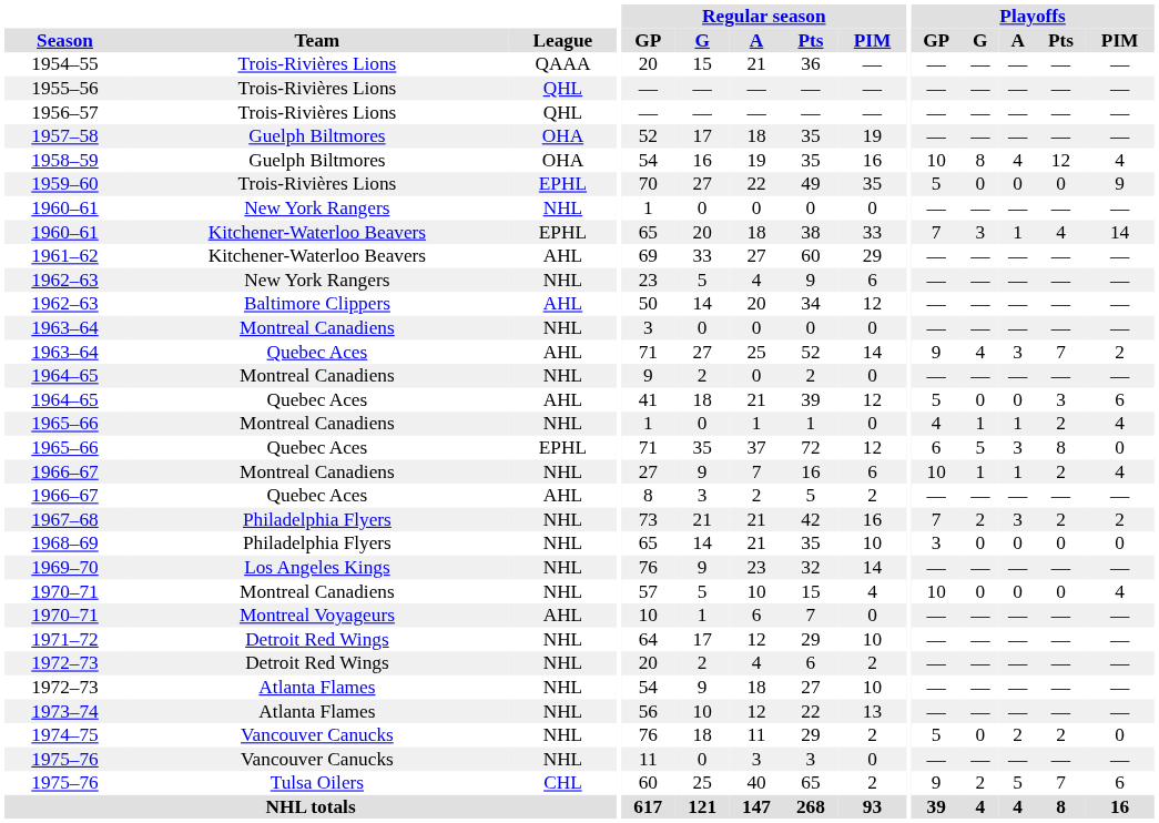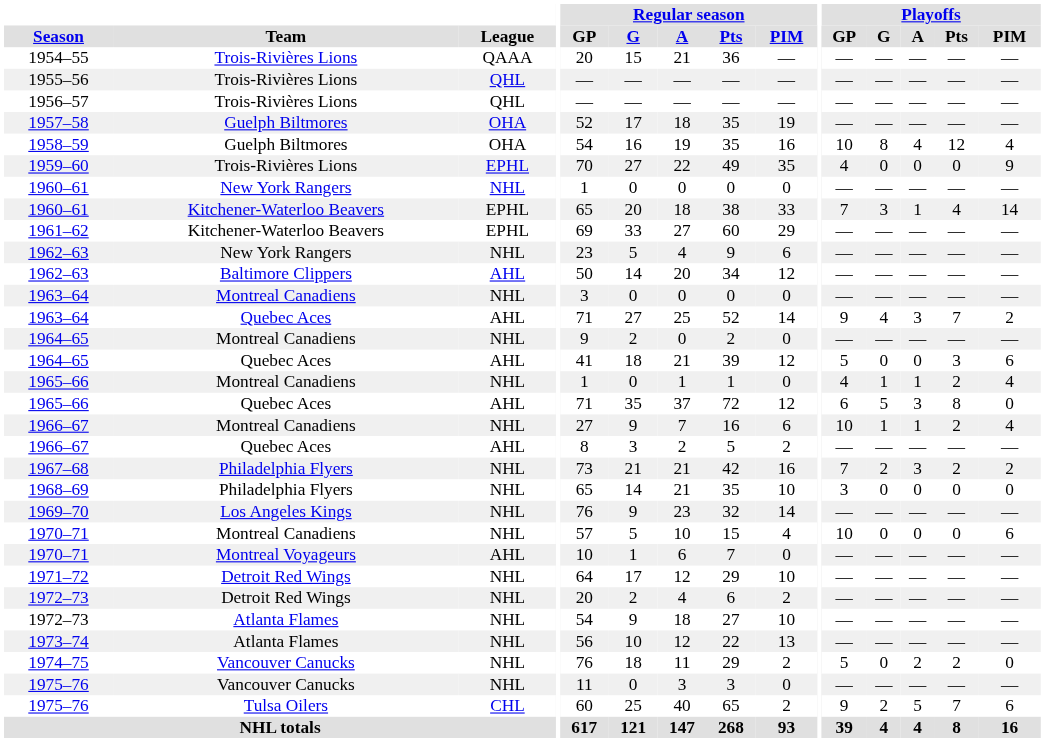 <table border="0" cellpadding="1" cellspacing="0" style="text-align:center; width:60em">
 <tr bgcolor="#e0e0e0">
 <th colspan="3" bgcolor="#ffffff"></th>
 <th rowspan="100" bgcolor="#ffffff"></th>
 <th colspan="5"><a href='#'>Regular season</a></th>
 <th rowspan="100" bgcolor="#ffffff"></th>
 <th colspan="5"><a href='#'>Playoffs</a></th>
 </tr>
 <tr bgcolor="#e0e0e0">
 <th><a href='#'>Season</a></th>
 <th>Team</th>
 <th>League</th>
 <th>GP</th>
 <th><a href='#'>G</a></th>
 <th><a href='#'>A</a></th>
 <th><a href='#'>Pts</a></th>
 <th><a href='#'>PIM</a></th>
 <th>GP</th>
 <th>G</th>
 <th>A</th>
 <th>Pts</th>
 <th>PIM</th>
 </tr>
 <tr>
 <td>1954–55</td>
 <td><a href='#'>Trois-Rivières Lions</a></td>
 <td>QAAA</td>
 <td>20</td>
 <td>15</td>
 <td>21</td>
 <td>36</td>
 <td>—</td>
 <td>—</td>
 <td>—</td>
 <td>—</td>
 <td>—</td>
 <td>—</td>
 </tr>
 <tr bgcolor="#f0f0f0">
 <td>1955–56</td>
 <td>Trois-Rivières Lions</td>
 <td><a href='#'>QHL</a></td>
 <td>—</td>
 <td>—</td>
 <td>—</td>
 <td>—</td>
 <td>—</td>
 <td>—</td>
 <td>—</td>
 <td>—</td>
 <td>—</td>
 <td>—</td>
 </tr>
 <tr>
 <td>1956–57</td>
 <td>Trois-Rivières Lions</td>
 <td>QHL</td>
 <td>—</td>
 <td>—</td>
 <td>—</td>
 <td>—</td>
 <td>—</td>
 <td>—</td>
 <td>—</td>
 <td>—</td>
 <td>—</td>
 <td>—</td>
 </tr>
 <tr bgcolor="#f0f0f0">
 <td><a href='#'>1957–58</a></td>
 <td><a href='#'>Guelph Biltmores</a></td>
 <td><a href='#'>OHA</a></td>
 <td>52</td>
 <td>17</td>
 <td>18</td>
 <td>35</td>
 <td>19</td>
 <td>—</td>
 <td>—</td>
 <td>—</td>
 <td>—</td>
 <td>—</td>
 </tr>
 <tr>
 <td><a href='#'>1958–59</a></td>
 <td>Guelph Biltmores</td>
 <td>OHA</td>
 <td>54</td>
 <td>16</td>
 <td>19</td>
 <td>35</td>
 <td>16</td>
 <td>10</td>
 <td>8</td>
 <td>4</td>
 <td>12</td>
 <td>4</td>
 </tr>
 <tr bgcolor="#f0f0f0">
 <td><a href='#'>1959–60</a></td>
 <td>Trois-Rivières Lions</td>
 <td><a href='#'>EPHL</a></td>
 <td>70</td>
 <td>27</td>
 <td>22</td>
 <td>49</td>
 <td>35</td>
-<td>5</td>
+<td>4</td>
 <td>0</td>
 <td>0</td>
 <td>0</td>
 <td>9</td>
 </tr>
 <tr>
 <td><a href='#'>1960–61</a></td>
 <td><a href='#'>New York Rangers</a></td>
 <td><a href='#'>NHL</a></td>
 <td>1</td>
 <td>0</td>
 <td>0</td>
 <td>0</td>
 <td>0</td>
 <td>—</td>
 <td>—</td>
 <td>—</td>
 <td>—</td>
 <td>—</td>
 </tr>
 <tr bgcolor="#f0f0f0">
 <td><a href='#'>1960–61</a></td>
 <td><a href='#'>Kitchener-Waterloo Beavers</a></td>
 <td>EPHL</td>
 <td>65</td>
 <td>20</td>
 <td>18</td>
 <td>38</td>
 <td>33</td>
 <td>7</td>
 <td>3</td>
 <td>1</td>
 <td>4</td>
 <td>14</td>
 </tr>
 <tr>
 <td><a href='#'>1961–62</a></td>
 <td>Kitchener-Waterloo Beavers</td>
-<td>AHL</td>
+<td>EPHL</td>
 <td>69</td>
 <td>33</td>
 <td>27</td>
 <td>60</td>
 <td>29</td>
 <td>—</td>
 <td>—</td>
 <td>—</td>
 <td>—</td>
 <td>—</td>
 </tr>
 <tr bgcolor="#f0f0f0">
 <td><a href='#'>1962–63</a></td>
 <td>New York Rangers</td>
 <td>NHL</td>
 <td>23</td>
 <td>5</td>
 <td>4</td>
 <td>9</td>
 <td>6</td>
 <td>—</td>
 <td>—</td>
 <td>—</td>
 <td>—</td>
 <td>—</td>
 </tr>
 <tr>
 <td><a href='#'>1962–63</a></td>
 <td><a href='#'>Baltimore Clippers</a></td>
 <td><a href='#'>AHL</a></td>
 <td>50</td>
 <td>14</td>
 <td>20</td>
 <td>34</td>
 <td>12</td>
 <td>—</td>
 <td>—</td>
 <td>—</td>
 <td>—</td>
 <td>—</td>
 </tr>
 <tr bgcolor="#f0f0f0">
 <td><a href='#'>1963–64</a></td>
 <td><a href='#'>Montreal Canadiens</a></td>
 <td>NHL</td>
 <td>3</td>
 <td>0</td>
 <td>0</td>
 <td>0</td>
 <td>0</td>
 <td>—</td>
 <td>—</td>
 <td>—</td>
 <td>—</td>
 <td>—</td>
 </tr>
 <tr>
 <td><a href='#'>1963–64</a></td>
 <td><a href='#'>Quebec Aces</a></td>
 <td>AHL</td>
 <td>71</td>
 <td>27</td>
 <td>25</td>
 <td>52</td>
 <td>14</td>
 <td>9</td>
 <td>4</td>
 <td>3</td>
 <td>7</td>
 <td>2</td>
 </tr>
 <tr bgcolor="#f0f0f0">
 <td><a href='#'>1964–65</a></td>
 <td>Montreal Canadiens</td>
 <td>NHL</td>
 <td>9</td>
 <td>2</td>
 <td>0</td>
 <td>2</td>
 <td>0</td>
 <td>—</td>
 <td>—</td>
 <td>—</td>
 <td>—</td>
 <td>—</td>
 </tr>
 <tr>
 <td><a href='#'>1964–65</a></td>
 <td>Quebec Aces</td>
 <td>AHL</td>
 <td>41</td>
 <td>18</td>
 <td>21</td>
 <td>39</td>
 <td>12</td>
 <td>5</td>
 <td>0</td>
 <td>0</td>
 <td>3</td>
 <td>6</td>
 </tr>
 <tr bgcolor="#f0f0f0">
 <td><a href='#'>1965–66</a></td>
 <td>Montreal Canadiens</td>
 <td>NHL</td>
 <td>1</td>
 <td>0</td>
 <td>1</td>
 <td>1</td>
 <td>0</td>
 <td>4</td>
 <td>1</td>
 <td>1</td>
 <td>2</td>
 <td>4</td>
 </tr>
 <tr>
 <td><a href='#'>1965–66</a></td>
 <td>Quebec Aces</td>
-<td>EPHL</td>
+<td>AHL</td>
 <td>71</td>
 <td>35</td>
 <td>37</td>
 <td>72</td>
 <td>12</td>
 <td>6</td>
 <td>5</td>
 <td>3</td>
 <td>8</td>
 <td>0</td>
 </tr>
 <tr bgcolor="#f0f0f0">
 <td><a href='#'>1966–67</a></td>
 <td>Montreal Canadiens</td>
 <td>NHL</td>
 <td>27</td>
 <td>9</td>
 <td>7</td>
 <td>16</td>
 <td>6</td>
 <td>10</td>
 <td>1</td>
 <td>1</td>
 <td>2</td>
 <td>4</td>
 </tr>
 <tr>
 <td><a href='#'>1966–67</a></td>
 <td>Quebec Aces</td>
 <td>AHL</td>
 <td>8</td>
 <td>3</td>
 <td>2</td>
 <td>5</td>
 <td>2</td>
 <td>—</td>
 <td>—</td>
 <td>—</td>
 <td>—</td>
 <td>—</td>
 </tr>
 <tr bgcolor="#f0f0f0">
 <td><a href='#'>1967–68</a></td>
 <td><a href='#'>Philadelphia Flyers</a></td>
 <td>NHL</td>
 <td>73</td>
 <td>21</td>
 <td>21</td>
 <td>42</td>
 <td>16</td>
 <td>7</td>
 <td>2</td>
 <td>3</td>
 <td>2</td>
 <td>2</td>
 </tr>
 <tr>
 <td><a href='#'>1968–69</a></td>
 <td>Philadelphia Flyers</td>
 <td>NHL</td>
 <td>65</td>
 <td>14</td>
 <td>21</td>
 <td>35</td>
 <td>10</td>
 <td>3</td>
 <td>0</td>
 <td>0</td>
 <td>0</td>
 <td>0</td>
 </tr>
 <tr bgcolor="#f0f0f0">
 <td><a href='#'>1969–70</a></td>
 <td><a href='#'>Los Angeles Kings</a></td>
 <td>NHL</td>
 <td>76</td>
 <td>9</td>
 <td>23</td>
 <td>32</td>
 <td>14</td>
 <td>—</td>
 <td>—</td>
 <td>—</td>
 <td>—</td>
 <td>—</td>
 </tr>
 <tr>
 <td><a href='#'>1970–71</a></td>
 <td>Montreal Canadiens</td>
 <td>NHL</td>
 <td>57</td>
 <td>5</td>
 <td>10</td>
 <td>15</td>
 <td>4</td>
 <td>10</td>
 <td>0</td>
 <td>0</td>
 <td>0</td>
-<td>4</td>
+<td>6</td>
 </tr>
 <tr bgcolor="#f0f0f0">
 <td><a href='#'>1970–71</a></td>
 <td><a href='#'>Montreal Voyageurs</a></td>
 <td>AHL</td>
 <td>10</td>
 <td>1</td>
 <td>6</td>
 <td>7</td>
 <td>0</td>
 <td>—</td>
 <td>—</td>
 <td>—</td>
 <td>—</td>
 <td>—</td>
 </tr>
 <tr>
 <td><a href='#'>1971–72</a></td>
 <td><a href='#'>Detroit Red Wings</a></td>
 <td>NHL</td>
 <td>64</td>
 <td>17</td>
 <td>12</td>
 <td>29</td>
 <td>10</td>
 <td>—</td>
 <td>—</td>
 <td>—</td>
 <td>—</td>
 <td>—</td>
 </tr>
 <tr bgcolor="#f0f0f0">
 <td><a href='#'>1972–73</a></td>
 <td>Detroit Red Wings</td>
 <td>NHL</td>
 <td>20</td>
 <td>2</td>
 <td>4</td>
 <td>6</td>
 <td>2</td>
 <td>—</td>
 <td>—</td>
 <td>—</td>
 <td>—</td>
 <td>—</td>
 </tr>
 <tr>
 <td>1972–73</td>
 <td><a href='#'>Atlanta Flames</a></td>
 <td>NHL</td>
 <td>54</td>
 <td>9</td>
 <td>18</td>
 <td>27</td>
 <td>10</td>
 <td>—</td>
 <td>—</td>
 <td>—</td>
 <td>—</td>
 <td>—</td>
 </tr>
 <tr bgcolor="#f0f0f0">
 <td><a href='#'>1973–74</a></td>
 <td>Atlanta Flames</td>
 <td>NHL</td>
 <td>56</td>
 <td>10</td>
 <td>12</td>
 <td>22</td>
 <td>13</td>
 <td>—</td>
 <td>—</td>
 <td>—</td>
 <td>—</td>
 <td>—</td>
 </tr>
 <tr>
 <td><a href='#'>1974–75</a></td>
 <td><a href='#'>Vancouver Canucks</a></td>
 <td>NHL</td>
 <td>76</td>
 <td>18</td>
 <td>11</td>
 <td>29</td>
 <td>2</td>
 <td>5</td>
 <td>0</td>
 <td>2</td>
 <td>2</td>
 <td>0</td>
 </tr>
 <tr bgcolor="#f0f0f0">
 <td><a href='#'>1975–76</a></td>
 <td>Vancouver Canucks</td>
 <td>NHL</td>
 <td>11</td>
 <td>0</td>
 <td>3</td>
 <td>3</td>
 <td>0</td>
 <td>—</td>
 <td>—</td>
 <td>—</td>
 <td>—</td>
 <td>—</td>
 </tr>
 <tr>
 <td><a href='#'>1975–76</a></td>
 <td><a href='#'>Tulsa Oilers</a></td>
 <td><a href='#'>CHL</a></td>
 <td>60</td>
 <td>25</td>
 <td>40</td>
 <td>65</td>
 <td>2</td>
 <td>9</td>
 <td>2</td>
 <td>5</td>
 <td>7</td>
 <td>6</td>
 </tr>
 <tr bgcolor="#e0e0e0">
 <th colspan="3">NHL totals</th>
 <th>617</th>
 <th>121</th>
 <th>147</th>
 <th>268</th>
 <th>93</th>
 <th>39</th>
 <th>4</th>
 <th>4</th>
 <th>8</th>
 <th>16</th>
 </tr>
 </table>
